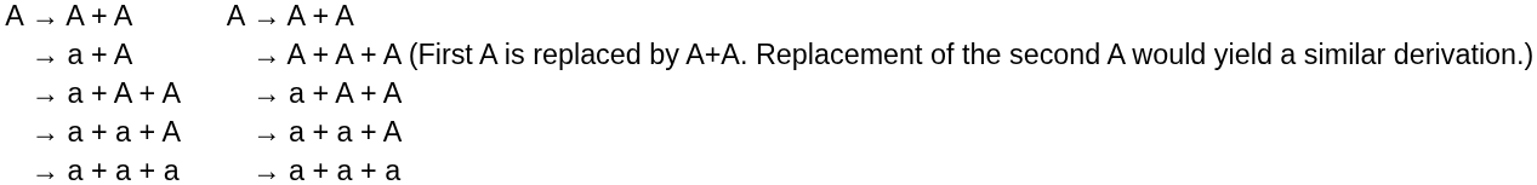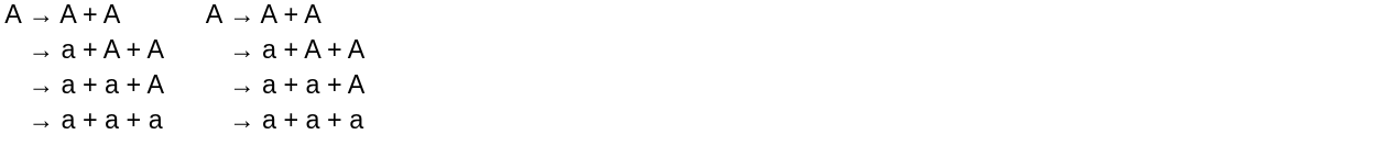 <table border="0">
 <tr ---->
 <td>    </td>
 <td>A</td>
 <td>→ A + A</td>
 <td>    </td>
 <td>A</td>
 <td>→ A + A</td>
-</tr>
-<tr ---->
-<td>    </td>
-<td></td>
-<td>→ a + A</td>
-<td>    </td>
-<td></td>
-<td>→ A + A + A (First A is replaced by A+A. Replacement of the second A would yield a similar derivation.)</td>
 </tr>
 <tr ---->
 <td>    </td>
 <td></td>
 <td>→ a + A + A</td>
 <td>    </td>
 <td></td>
 <td>→ a + A + A</td>
 </tr>
 <tr ---->
 <td>    </td>
 <td></td>
 <td>→ a + a + A</td>
 <td>    </td>
 <td></td>
 <td>→ a + a + A</td>
 </tr>
 <tr ---->
 <td>    </td>
 <td></td>
 <td>→ a + a + a</td>
 <td>    </td>
 <td></td>
 <td>→ a + a + a</td>
 </tr>
 </table>
